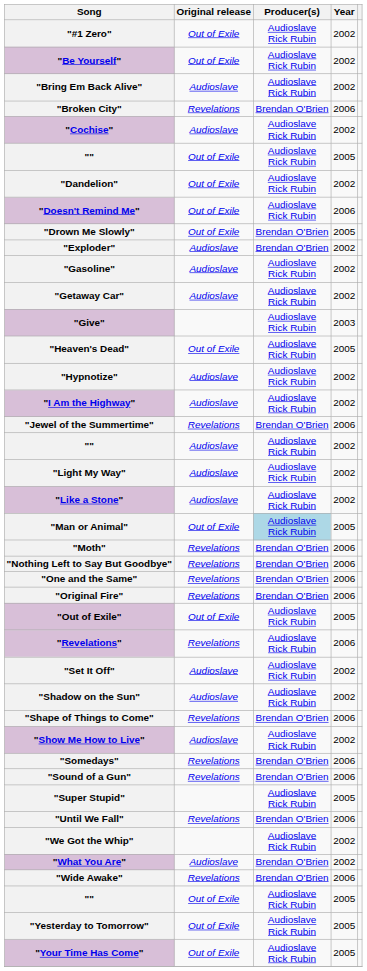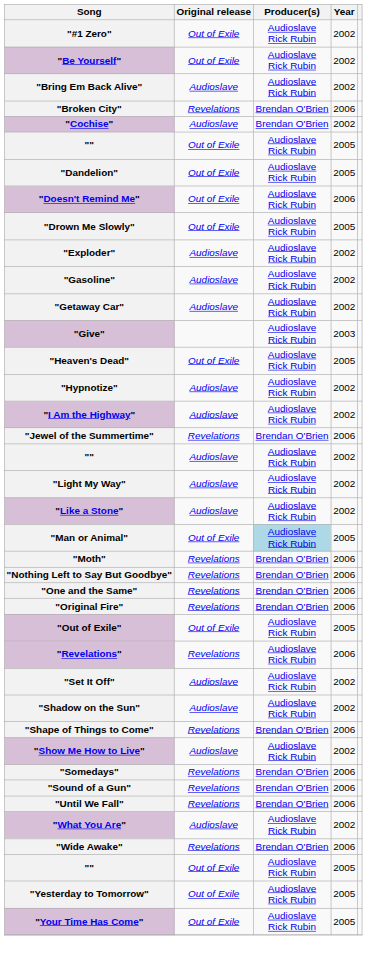 <table class="wikitable sortable plainrowheaders" style="text-align:center;">
 <tr>
 <th scope="col">Song</th>
 <th scope="col">Original release</th>
 <th scope="col" class="unsortable">Producer(s)</th>
 <th scope="col">Year</th>
 <th scope="col" class="unsortable"></th>
 </tr>
 <tr>
 <th scope="row">"#1 Zero"</th>
 <td><em><a href='#'>Out of Exile</a></em></td>
 <td><a href='#'>Audioslave</a><br><a href='#'>Rick Rubin</a></td>
 <td>2002</td>
 <td></td>
 </tr>
 <tr>
 <th scope="row" style="background-color:#D8BFD8">"<a href='#'>Be Yourself</a>" </th>
 <td><em><a href='#'>Out of Exile</a></em></td>
 <td><a href='#'>Audioslave</a><br><a href='#'>Rick Rubin</a></td>
 <td>2002</td>
 <td></td>
 </tr>
 <tr>
 <th scope="row">"Bring Em Back Alive"</th>
 <td><em><a href='#'>Audioslave</a></em></td>
 <td><a href='#'>Audioslave</a><br><a href='#'>Rick Rubin</a></td>
 <td>2002</td>
 <td></td>
 </tr>
 <tr>
 <th scope="row">"Broken City"</th>
 <td><em><a href='#'>Revelations</a></em></td>
 <td><a href='#'>Brendan O'Brien</a></td>
 <td>2006</td>
 <td></td>
 </tr>
 <tr>
 <th scope="row" style="background-color:#D8BFD8">"<a href='#'>Cochise</a>" </th>
 <td><em><a href='#'>Audioslave</a></em></td>
-<td><a href='#'>Audioslave</a><br><a href='#'>Rick Rubin</a></td>
+<td><a href='#'>Brendan O'Brien</a></td>
 <td>2002</td>
 <td></td>
 </tr>
 <tr>
 <th scope="row">""</th>
 <td><em><a href='#'>Out of Exile</a></em></td>
 <td><a href='#'>Audioslave</a><br><a href='#'>Rick Rubin</a></td>
 <td>2005</td>
 <td></td>
 </tr>
 <tr>
 <th scope="row">"Dandelion"</th>
 <td><em><a href='#'>Out of Exile</a></em></td>
 <td><a href='#'>Audioslave</a><br><a href='#'>Rick Rubin</a></td>
-<td>2002</td>
+<td>2005</td>
 <td></td>
 </tr>
 <tr>
 <th scope="row" style="background-color:#D8BFD8">"<a href='#'>Doesn't Remind Me</a>" </th>
 <td><em><a href='#'>Out of Exile</a></em></td>
 <td><a href='#'>Audioslave</a><br><a href='#'>Rick Rubin</a></td>
 <td>2006</td>
 <td></td>
 </tr>
 <tr>
 <th scope="row">"Drown Me Slowly"</th>
 <td><em><a href='#'>Out of Exile</a></em></td>
-<td><a href='#'>Brendan O'Brien</a></td>
+<td><a href='#'>Audioslave</a><br><a href='#'>Rick Rubin</a></td>
 <td>2005</td>
 <td></td>
 </tr>
 <tr>
 <th scope="row">"Exploder"</th>
 <td><em><a href='#'>Audioslave</a></em></td>
-<td><a href='#'>Brendan O'Brien</a></td>
+<td><a href='#'>Audioslave</a><br><a href='#'>Rick Rubin</a></td>
 <td>2002</td>
 <td></td>
 </tr>
 <tr>
 <th scope="row">"Gasoline"</th>
 <td><em><a href='#'>Audioslave</a></em></td>
 <td><a href='#'>Audioslave</a><br><a href='#'>Rick Rubin</a></td>
 <td>2002</td>
 <td></td>
 </tr>
 <tr>
 <th scope="row">"Getaway Car"</th>
 <td><em><a href='#'>Audioslave</a></em></td>
 <td><a href='#'>Audioslave</a><br><a href='#'>Rick Rubin</a></td>
 <td>2002</td>
 <td></td>
 </tr>
 <tr>
 <th scope="row" style="background-color:#D8BFD8">"Give" </th>
 <td></td>
 <td><a href='#'>Audioslave</a><br><a href='#'>Rick Rubin</a></td>
 <td>2003</td>
 <td></td>
 </tr>
 <tr>
 <th scope="row">"Heaven's Dead"</th>
 <td><em><a href='#'>Out of Exile</a></em></td>
 <td><a href='#'>Audioslave</a><br><a href='#'>Rick Rubin</a></td>
 <td>2005</td>
 <td></td>
 </tr>
 <tr>
 <th scope="row">"Hypnotize"</th>
 <td><em><a href='#'>Audioslave</a></em></td>
 <td><a href='#'>Audioslave</a><br><a href='#'>Rick Rubin</a></td>
 <td>2002</td>
 <td></td>
 </tr>
 <tr>
 <th scope="row" style="background-color:#D8BFD8">"<a href='#'>I Am the Highway</a>" </th>
 <td><em><a href='#'>Audioslave</a></em></td>
 <td><a href='#'>Audioslave</a><br><a href='#'>Rick Rubin</a></td>
 <td>2002</td>
 <td></td>
 </tr>
 <tr>
 <th scope="row">"Jewel of the Summertime"</th>
 <td><em><a href='#'>Revelations</a></em></td>
 <td><a href='#'>Brendan O'Brien</a></td>
 <td>2006</td>
 <td></td>
 </tr>
 <tr>
 <th scope="row">""</th>
 <td><em><a href='#'>Audioslave</a></em></td>
 <td><a href='#'>Audioslave</a><br><a href='#'>Rick Rubin</a></td>
 <td>2002</td>
 <td></td>
 </tr>
 <tr>
 <th scope="row">"Light My Way"</th>
 <td><em><a href='#'>Audioslave</a></em></td>
 <td><a href='#'>Audioslave</a><br><a href='#'>Rick Rubin</a></td>
 <td>2002</td>
 <td></td>
 </tr>
 <tr>
 <th scope="row" style="background-color:#D8BFD8">"<a href='#'>Like a Stone</a>" </th>
 <td><em><a href='#'>Audioslave</a></em></td>
 <td><a href='#'>Audioslave</a><br><a href='#'>Rick Rubin</a></td>
 <td>2002</td>
 <td></td>
 </tr>
 <tr>
 <th scope="row">"Man or Animal"</th>
 <td><em><a href='#'>Out of Exile</a></em></td>
 <td style="background: lightblue;"><a href='#'>Audioslave</a><br><a href='#'>Rick Rubin</a></td>
 <td>2005</td>
 <td></td>
 </tr>
 <tr>
 <th scope="row">"Moth"</th>
 <td><em><a href='#'>Revelations</a></em></td>
 <td><a href='#'>Brendan O'Brien</a></td>
 <td>2006</td>
 <td></td>
 </tr>
 <tr>
 <th scope="row">"Nothing Left to Say But Goodbye"</th>
 <td><em><a href='#'>Revelations</a></em></td>
 <td><a href='#'>Brendan O'Brien</a></td>
 <td>2006</td>
 <td></td>
 </tr>
 <tr>
 <th scope="row">"One and the Same"</th>
 <td><em><a href='#'>Revelations</a></em></td>
 <td><a href='#'>Brendan O'Brien</a></td>
 <td>2006</td>
 <td></td>
 </tr>
 <tr>
 <th scope="row">"Original Fire"</th>
 <td><em><a href='#'>Revelations</a></em></td>
 <td><a href='#'>Brendan O'Brien</a></td>
 <td>2006</td>
 <td></td>
 </tr>
 <tr>
 <th scope="row" style="background-color:#D8BFD8">"Out of Exile" </th>
 <td><em><a href='#'>Out of Exile</a></em></td>
 <td><a href='#'>Audioslave</a><br><a href='#'>Rick Rubin</a></td>
 <td>2005</td>
 <td></td>
 </tr>
 <tr>
 <th scope="row" style="background-color:#D8BFD8">"<a href='#'>Revelations</a>" </th>
 <td><em><a href='#'>Revelations</a></em></td>
 <td><a href='#'>Audioslave</a><br><a href='#'>Rick Rubin</a></td>
 <td>2006</td>
 <td></td>
 </tr>
 <tr>
 <th scope="row">"Set It Off"</th>
 <td><em><a href='#'>Audioslave</a></em></td>
 <td><a href='#'>Audioslave</a><br><a href='#'>Rick Rubin</a></td>
 <td>2002</td>
 <td></td>
 </tr>
 <tr>
 <th scope="row">"Shadow on the Sun"</th>
 <td><em><a href='#'>Audioslave</a></em></td>
 <td><a href='#'>Audioslave</a><br><a href='#'>Rick Rubin</a></td>
 <td>2002</td>
 <td></td>
 </tr>
 <tr>
 <th scope="row">"Shape of Things to Come"</th>
 <td><em><a href='#'>Revelations</a></em></td>
 <td><a href='#'>Brendan O'Brien</a></td>
 <td>2006</td>
 <td></td>
 </tr>
 <tr>
 <th scope="row" style="background-color:#D8BFD8">"<a href='#'>Show Me How to Live</a>" </th>
 <td><em><a href='#'>Audioslave</a></em></td>
 <td><a href='#'>Audioslave</a><br><a href='#'>Rick Rubin</a></td>
 <td>2002</td>
 <td></td>
 </tr>
 <tr>
 <th scope="row">"Somedays"</th>
 <td><em><a href='#'>Revelations</a></em></td>
 <td><a href='#'>Brendan O'Brien</a></td>
 <td>2006</td>
 <td></td>
 </tr>
 <tr>
 <th scope="row">"Sound of a Gun"</th>
 <td><em><a href='#'>Revelations</a></em></td>
 <td><a href='#'>Brendan O'Brien</a></td>
 <td>2006</td>
 <td></td>
 </tr>
 <tr>
-<th scope="row">"Super Stupid"</th>
-<td></td>
-<td><a href='#'>Audioslave</a><br><a href='#'>Rick Rubin</a></td>
-<td>2005</td>
-<td></td>
-</tr>
-<tr>
 <th scope="row">"Until We Fall"</th>
 <td><em><a href='#'>Revelations</a></em></td>
 <td><a href='#'>Brendan O'Brien</a></td>
 <td>2006</td>
 <td></td>
 </tr>
 <tr>
-<th scope="row">"We Got the Whip"</th>
-<td></td>
-<td><a href='#'>Audioslave</a><br><a href='#'>Rick Rubin</a></td>
-<td>2002</td>
-<td></td>
-</tr>
-<tr>
 <th scope="row" style="background-color:#D8BFD8">"<a href='#'>What You Are</a>" </th>
 <td><em><a href='#'>Audioslave</a></em></td>
-<td><a href='#'>Brendan O'Brien</a></td>
+<td><a href='#'>Audioslave</a><br><a href='#'>Rick Rubin</a></td>
 <td>2002</td>
 <td></td>
 </tr>
 <tr>
 <th scope="row">"Wide Awake"</th>
 <td><em><a href='#'>Revelations</a></em></td>
 <td><a href='#'>Brendan O'Brien</a></td>
 <td>2006</td>
 <td></td>
 </tr>
 <tr>
 <th scope="row">""</th>
 <td><em><a href='#'>Out of Exile</a></em></td>
 <td><a href='#'>Audioslave</a><br><a href='#'>Rick Rubin</a></td>
 <td>2005</td>
 <td></td>
 </tr>
 <tr>
 <th scope="row">"Yesterday to Tomorrow"</th>
 <td><em><a href='#'>Out of Exile</a></em></td>
 <td><a href='#'>Audioslave</a><br><a href='#'>Rick Rubin</a></td>
 <td>2005</td>
 <td></td>
 </tr>
 <tr>
 <th scope="row" style="background-color:#D8BFD8">"<a href='#'>Your Time Has Come</a>" </th>
 <td><em><a href='#'>Out of Exile</a></em></td>
 <td><a href='#'>Audioslave</a><br><a href='#'>Rick Rubin</a></td>
 <td>2005</td>
 <td></td>
 </tr>
 <tr>
 </tr>
 </table>
